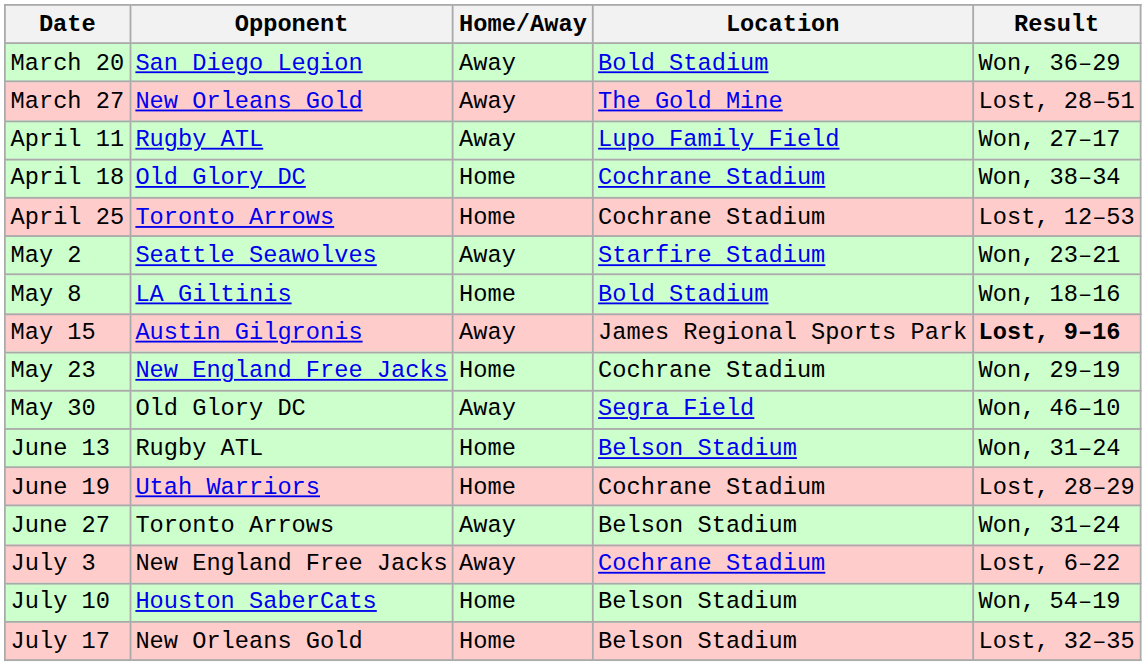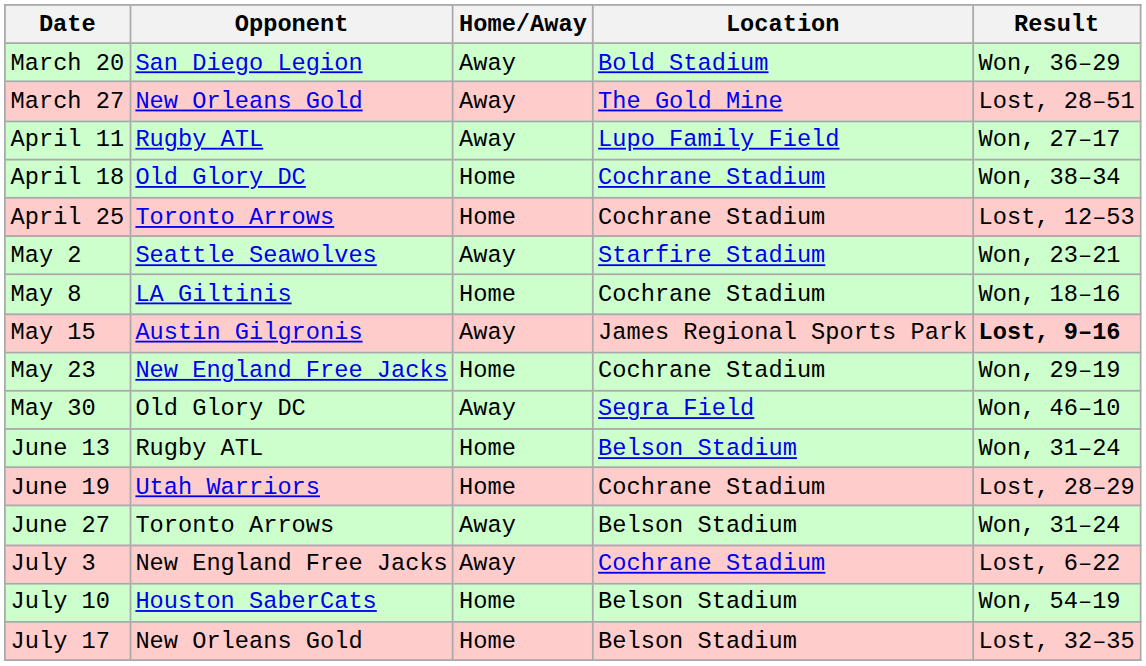 <table class="wikitable">
 <tr>
 <th>Date</th>
 <th>Opponent</th>
 <th>Home/Away</th>
 <th>Location</th>
 <th>Result</th>
 </tr>
 <tr bgcolor="#CCFFCC">
 <td>March 20</td>
 <td><a href='#'>San Diego Legion</a></td>
 <td>Away</td>
 <td><a href='#'>Bold Stadium</a></td>
 <td>Won, 36–29</td>
 </tr>
 <tr bgcolor="#FFCCCC">
 <td>March 27</td>
 <td><a href='#'>New Orleans Gold</a></td>
 <td>Away</td>
 <td><a href='#'>The Gold Mine</a></td>
 <td>Lost, 28–51</td>
 </tr>
 <tr bgcolor="#CCFFCC">
 <td>April 11</td>
 <td><a href='#'>Rugby ATL</a></td>
 <td>Away</td>
 <td><a href='#'>Lupo Family Field</a></td>
 <td>Won, 27–17</td>
 </tr>
 <tr bgcolor= "#CCFFCC">
 <td>April 18</td>
 <td><a href='#'>Old Glory DC</a></td>
 <td>Home</td>
 <td><a href='#'>Cochrane Stadium</a></td>
 <td>Won, 38–34</td>
 </tr>
 <tr bgcolor=#FFCCCC>
 <td>April 25</td>
 <td><a href='#'>Toronto Arrows</a></td>
 <td>Home</td>
 <td>Cochrane Stadium</td>
 <td>Lost, 12–53</td>
 </tr>
 <tr bgcolor= "#CCFFCC">
 <td>May 2</td>
 <td><a href='#'>Seattle Seawolves</a></td>
 <td>Away</td>
 <td><a href='#'>Starfire Stadium</a></td>
 <td>Won, 23–21</td>
 </tr>
 <tr bgcolor= "#CCFFCC">
 <td>May 8</td>
 <td><a href='#'>LA Giltinis</a></td>
 <td>Home</td>
-<td><a href='#'>Bold Stadium</a></td>
+<td>Cochrane Stadium</td>
 <td>Won, 18–16</td>
 </tr>
 <tr bgcolor=#FFCCCC>
 <td>May 15</td>
 <td><a href='#'>Austin Gilgronis</a></td>
 <td>Away</td>
 <td>James Regional Sports Park</td>
 <td><strong>Lost, 9–16</strong></td>
 </tr>
 <tr bgcolor="#CCFFCC">
 <td>May 23</td>
 <td><a href='#'>New England Free Jacks</a></td>
 <td>Home</td>
 <td>Cochrane Stadium</td>
 <td>Won, 29–19</td>
 </tr>
 <tr bgcolor="#CCFFCC">
 <td>May 30</td>
 <td>Old Glory DC</td>
 <td>Away</td>
 <td><a href='#'>Segra Field</a></td>
 <td>Won, 46–10</td>
 </tr>
 <tr bgcolor="#CCFFCC">
 <td>June 13</td>
 <td>Rugby ATL</td>
 <td>Home</td>
 <td><a href='#'>Belson Stadium</a></td>
 <td>Won, 31–24</td>
 </tr>
 <tr bgcolor=#FFCCCC>
 <td>June 19</td>
 <td><a href='#'>Utah Warriors</a></td>
 <td>Home</td>
 <td>Cochrane Stadium</td>
 <td>Lost, 28–29</td>
 </tr>
 <tr bgcolor="#CCFFCC">
 <td>June 27</td>
 <td>Toronto Arrows</td>
 <td>Away</td>
 <td>Belson Stadium</td>
 <td>Won, 31–24</td>
 </tr>
 <tr bgcolor=#FFCCCC>
 <td>July 3</td>
 <td>New England Free Jacks</td>
 <td>Away</td>
 <td><a href='#'>Cochrane Stadium</a></td>
 <td>Lost, 6–22</td>
 </tr>
 <tr bgcolor= "#CCFFCC">
 <td>July 10</td>
 <td><a href='#'>Houston SaberCats</a></td>
 <td>Home</td>
 <td>Belson Stadium</td>
 <td>Won, 54–19</td>
 </tr>
 <tr bgcolor=#FFCCCC>
 <td>July 17</td>
 <td>New Orleans Gold</td>
 <td>Home</td>
 <td>Belson Stadium</td>
 <td>Lost, 32–35</td>
 </tr>
 </table>
